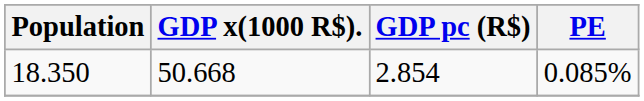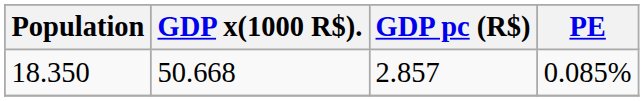 <table class="wikitable" border="1">
 <tr>
 <th>Population</th>
 <th><a href='#'>GDP</a> x(1000 R$).</th>
 <th><a href='#'>GDP pc</a> (R$)</th>
 <th><a href='#'>PE</a></th>
 </tr>
 <tr>
 <td>18.350</td>
 <td>50.668</td>
-<td>2.854</td>
+<td>2.857</td>
 <td>0.085%</td>
 </tr>
 <tr>
 </tr>
 </table>
